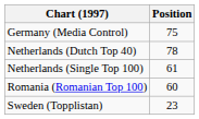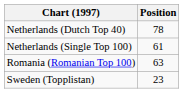 <table class="wikitable sortable plainrowheaders">
 <tr>
 <th scope="col">Chart (1997)</th>
 <th scope="col">Position</th>
-</tr>
-<tr>
-<td>Germany (Media Control)</td>
-<td align="center">75</td>
 </tr>
 <tr>
 <td>Netherlands (Dutch Top 40)</td>
 <td align="center">78</td>
 </tr>
 <tr>
 <td>Netherlands (Single Top 100)</td>
 <td align="center">61</td>
 </tr>
 <tr>
 <td>Romania (<a href='#'>Romanian Top 100</a>)</td>
-<td align="center">60</td>
+<td align="center">63</td>
 </tr>
 <tr>
 <td>Sweden (Topplistan)</td>
 <td align="center">23</td>
 </tr>
 </table>
